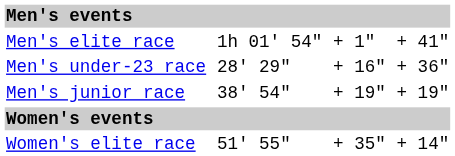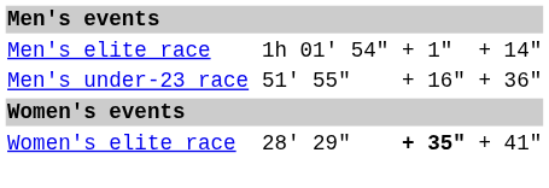 <table>
 <tr bgcolor="#cccccc">
 <td colspan=7><strong>Men's events</strong></td>
 </tr>
 <tr>
 <td><a href='#'>Men's elite race</a></td>
 <td></td>
 <td>1h 01' 54"</td>
 <td></td>
 <td>+ 1"</td>
 <td></td>
-<td>+ 41"</td>
+<td>+ 14"</td>
 </tr>
 <tr>
 <td><a href='#'>Men's under-23 race</a></td>
 <td></td>
-<td>28' 29"</td>
+<td>51' 55"</td>
 <td></td>
 <td>+ 16"</td>
 <td></td>
 <td>+ 36"</td>
-</tr>
-<tr>
-<td><a href='#'>Men's junior race</a></td>
-<td></td>
-<td>38' 54"</td>
-<td></td>
-<td>+ 19"</td>
-<td></td>
-<td>+ 19"</td>
 </tr>
 <tr bgcolor="#cccccc">
 <td colspan=7><strong>Women's events</strong></td>
 </tr>
 <tr>
 <td><a href='#'>Women's elite race</a></td>
 <td></td>
-<td>51' 55"</td>
+<td>28' 29"</td>
 <td></td>
-<td>+ 35"</td>
+<td><strong>+ 35"</strong></td>
 <td></td>
-<td>+ 14"</td>
+<td>+ 41"</td>
 </tr>
 </table>
